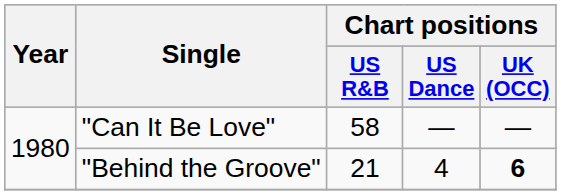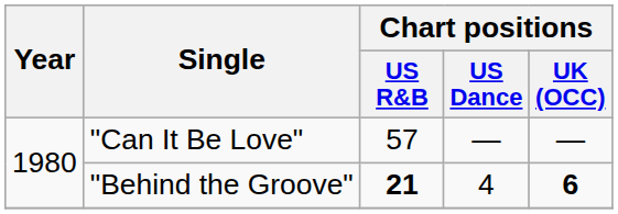 <table class="wikitable" style="text-align:center;">
 <tr>
 <th rowspan="2">Year</th>
 <th rowspan="2">Single</th>
 <th colspan="3">Chart positions</th>
 </tr>
 <tr style="font-size:smaller;">
 <th width="40"><a href='#'>US<br>R&B</a></th>
 <th width="40"><a href='#'>US<br>Dance</a></th>
 <th width="40"><a href='#'>UK (OCC)</a></th>
 </tr>
 <tr>
 <td rowspan="2">1980</td>
 <td align="left">"Can It Be Love"</td>
-<td>58</td>
+<td>57</td>
 <td>—</td>
 <td>—</td>
 </tr>
 <tr>
 <td align="left">"Behind the Groove"</td>
-<td>21</td>
+<td><strong>21</strong></td>
 <td>4</td>
 <td><strong>6</strong></td>
 </tr>
 <tr>
 </tr>
 </table>
